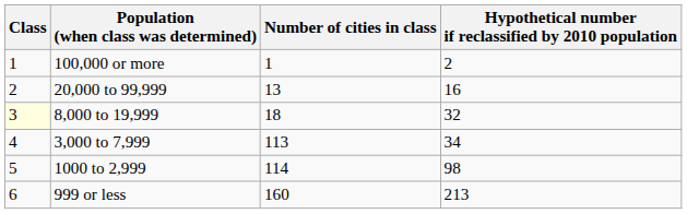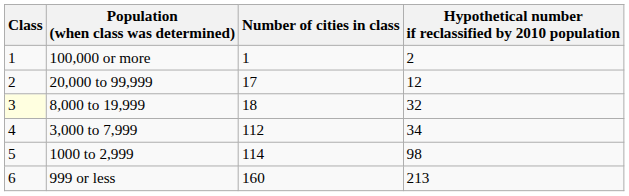 <table class="wikitable">
 <tr>
 <th>Class</th>
 <th>Population<br>(when class was determined)</th>
 <th>Number of cities in class</th>
 <th>Hypothetical number<br>if reclassified by 2010 population</th>
 </tr>
 <tr>
 <td>1</td>
 <td>100,000 or more</td>
 <td>1</td>
 <td>2</td>
 </tr>
 <tr>
 <td>2</td>
 <td>20,000 to 99,999</td>
-<td>13</td>
-<td>16</td>
+<td>17</td>
+<td>12</td>
 </tr>
 <tr>
 <td style="background: lightyellow;">3</td>
 <td>8,000 to 19,999</td>
 <td>18</td>
 <td>32</td>
 </tr>
 <tr>
 <td>4</td>
 <td>3,000 to 7,999</td>
-<td>113</td>
+<td>112</td>
 <td>34</td>
 </tr>
 <tr>
 <td>5</td>
 <td>1000 to 2,999</td>
 <td>114</td>
 <td>98</td>
 </tr>
 <tr>
 <td>6</td>
 <td>999 or less</td>
 <td>160</td>
 <td>213</td>
 </tr>
 </table>
